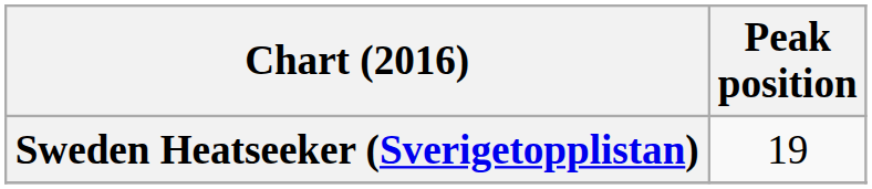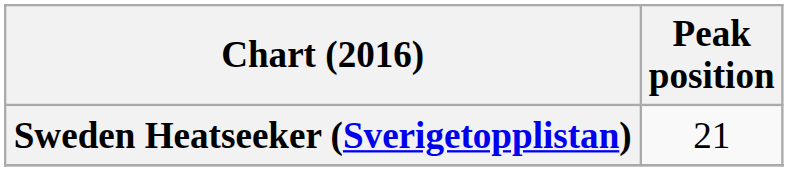 <table class="wikitable plainrowheaders sortable" style="text-align:center;">
 <tr>
 <th scope="col">Chart (2016)</th>
 <th scope="col">Peak<br>position</th>
 </tr>
 <tr>
 <th scope="row">Sweden Heatseeker (<a href='#'>Sverigetopplistan</a>)</th>
-<td>19</td>
+<td>21</td>
 </tr>
 <tr>
 </tr>
 <tr>
 </tr>
 </table>
